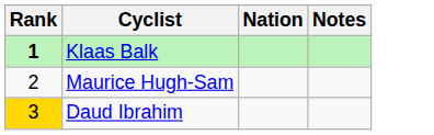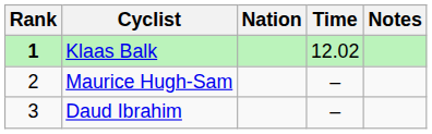 <table class="wikitable sortable" style="text-align:center">
 <tr>
 <th>Rank</th>
 <th>Cyclist</th>
 <th>Nation</th>
+<th>Time</th>
 <th>Notes</th>
 </tr>
 <tr bgcolor=bbf3bb>
 <td><strong>1</strong></td>
 <td align=left data-sort-value="Balk, Klaas"><a href='#'>Klaas Balk</a></td>
 <td align=left></td>
+<td>12.02</td>
 <td></td>
 </tr>
 <tr>
 <td>2</td>
 <td align=left data-sort-value="Hugh-Sam, Maurice"><a href='#'>Maurice Hugh-Sam</a></td>
 <td align=left></td>
+<td>–</td>
 <td></td>
 </tr>
 <tr>
-<td style="background: gold;">3</td>
+<td>3</td>
 <td align=left><a href='#'>Daud Ibrahim</a></td>
 <td align=left></td>
+<td>–</td>
 <td></td>
 </tr>
 </table>
